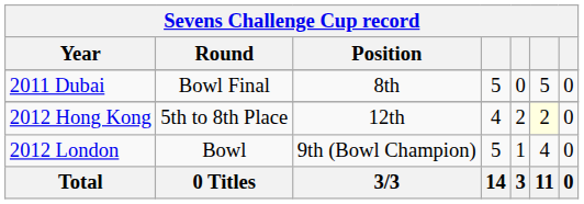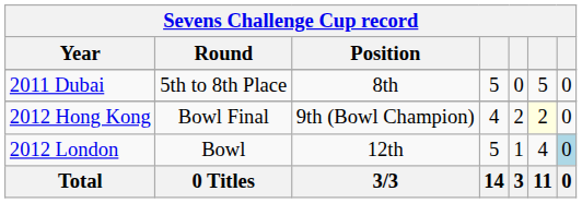 <table class="wikitable" style="text-align: center;">
 <tr>
 <th colspan=10><a href='#'>Sevens Challenge Cup record</a></th>
 </tr>
 <tr>
 <th>Year</th>
 <th>Round</th>
 <th>Position</th>
 <th></th>
 <th></th>
 <th></th>
 <th></th>
 </tr>
 <tr>
 </tr>
 <tr>
 <td align=left> <a href='#'>2011 Dubai</a></td>
-<td>Bowl Final</td>
+<td>5th to 8th Place</td>
 <td>8th</td>
 <td>5</td>
 <td>0</td>
 <td>5</td>
 <td>0</td>
 </tr>
 <tr>
 </tr>
 <tr>
 <td align=left> <a href='#'>2012 Hong Kong</a></td>
-<td>5th to 8th Place</td>
-<td>12th</td>
+<td>Bowl Final</td>
+<td>9th (Bowl Champion)</td>
 <td>4</td>
 <td>2</td>
 <td style="background: lightyellow;">2</td>
 <td>0</td>
 </tr>
 <tr>
 <td align=left> <a href='#'>2012 London</a></td>
 <td>Bowl</td>
-<td>9th (Bowl Champion)</td>
+<td>12th</td>
 <td>5</td>
 <td>1</td>
 <td>4</td>
-<td>0</td>
+<td style="background: lightblue;">0</td>
 </tr>
 <tr>
 <th>Total</th>
 <th>0 Titles</th>
 <th>3/3</th>
 <th>14</th>
 <th>3</th>
 <th>11</th>
 <th>0</th>
 </tr>
 </table>
